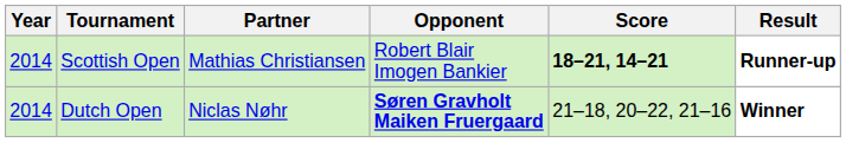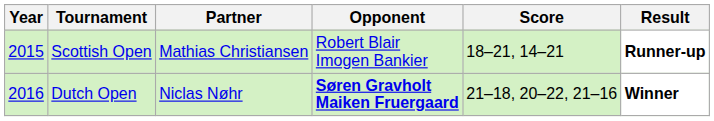 <table class="sortable wikitable" style="font-size: 90%;">
 <tr>
 <th>Year</th>
 <th>Tournament</th>
 <th>Partner</th>
 <th>Opponent</th>
 <th>Score</th>
 <th>Result</th>
 </tr>
 <tr style="background:#D4F1C5">
-<td align="center"><a href='#'>2014</a></td>
+<td align="center"><a href='#'>2015</a></td>
 <td align="left"><a href='#'>Scottish Open</a></td>
 <td align="left"> <a href='#'>Mathias Christiansen</a></td>
 <td align="left"> <a href='#'>Robert Blair</a> <br>  <a href='#'>Imogen Bankier</a></td>
-<td align="left"><strong>18–21, 14–21</strong></td>
+<td align="left">18–21, 14–21</td>
 <td style="text-align:left; background:white"> <strong>Runner-up</strong></td>
 </tr>
 <tr style="background:#D4F1C5">
-<td align="center"><a href='#'>2014</a></td>
+<td align="center"><a href='#'>2016</a></td>
 <td align="left"><a href='#'>Dutch Open</a></td>
 <td align="left"> <a href='#'>Niclas Nøhr</a></td>
 <td align="left"><strong> <a href='#'>Søren Gravholt</a> <br>  <a href='#'>Maiken Fruergaard</a></strong></td>
 <td align="left">21–18, 20–22, 21–16</td>
 <td style="text-align:left; background:white"> <strong>Winner</strong></td>
 </tr>
 </table>
